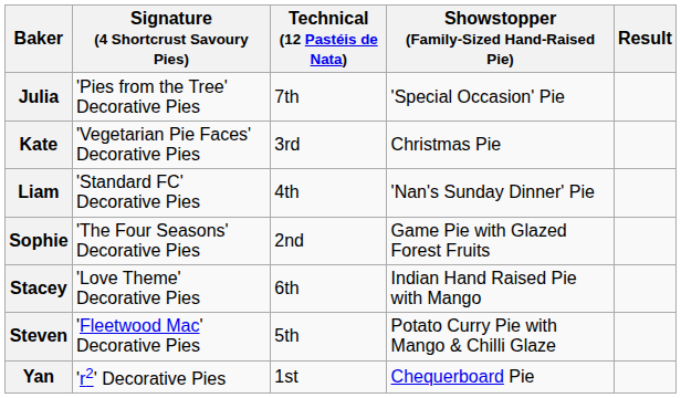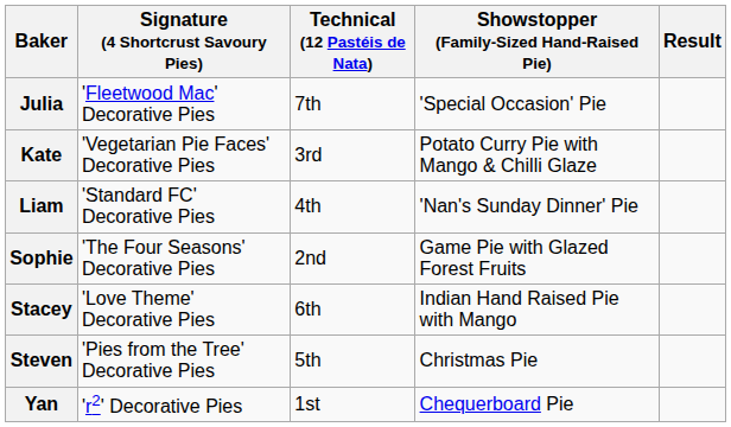 <table class="wikitable sortable col3center sticky-header">
 <tr>
 <th scope="col">Baker</th>
 <th scope="col" class="unsortable">Signature<br><small>(4 Shortcrust Savoury Pies)</small></th>
 <th scope="col">Technical<br><small>(12 <a href='#'>Pastéis de Nata</a>)</small></th>
 <th scope="col" class="unsortable">Showstopper<br><small>(Family-Sized Hand-Raised Pie)</small></th>
 <th scope="col">Result</th>
 </tr>
 <tr>
 <th scope="row">Julia</th>
-<td>'Pies from the Tree' Decorative Pies</td>
+<td>'<a href='#'>Fleetwood Mac</a>' Decorative Pies</td>
 <td>7th</td>
 <td>'Special Occasion' Pie</td>
 <td></td>
 </tr>
 <tr>
 <th scope="row">Kate</th>
 <td>'Vegetarian Pie Faces' Decorative Pies</td>
 <td>3rd</td>
-<td>Christmas Pie</td>
+<td>Potato Curry Pie with Mango & Chilli Glaze</td>
 <td></td>
 </tr>
 <tr>
 <th scope="row">Liam</th>
 <td>'Standard FC' Decorative Pies</td>
 <td>4th</td>
 <td>'Nan's Sunday Dinner' Pie</td>
 <td></td>
 </tr>
 <tr>
 <th scope="row">Sophie</th>
 <td>'The Four Seasons' Decorative Pies</td>
 <td>2nd</td>
 <td>Game Pie with Glazed Forest Fruits</td>
 <td></td>
 </tr>
 <tr>
 <th scope="row">Stacey</th>
 <td>'Love Theme' Decorative Pies</td>
 <td>6th</td>
 <td>Indian Hand Raised Pie with Mango</td>
 <td></td>
 </tr>
 <tr>
 <th scope="row">Steven</th>
-<td>'<a href='#'>Fleetwood Mac</a>' Decorative Pies</td>
+<td>'Pies from the Tree' Decorative Pies</td>
 <td>5th</td>
-<td>Potato Curry Pie with Mango & Chilli Glaze</td>
+<td>Christmas Pie</td>
 <td></td>
 </tr>
 <tr>
 <th scope="row">Yan</th>
 <td>'<a href='#'>r<sup>2</sup></a>' Decorative Pies</td>
 <td>1st</td>
 <td><a href='#'>Chequerboard</a> Pie</td>
 <td></td>
 </tr>
 </table>
